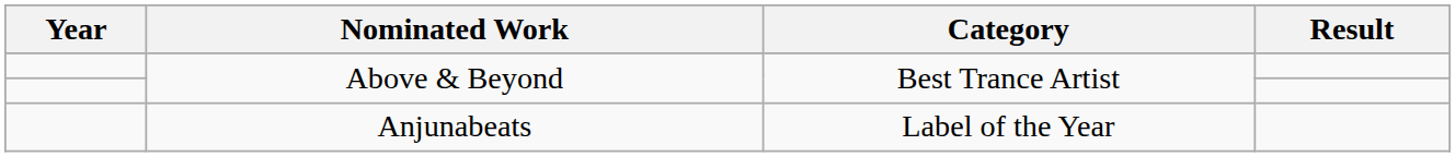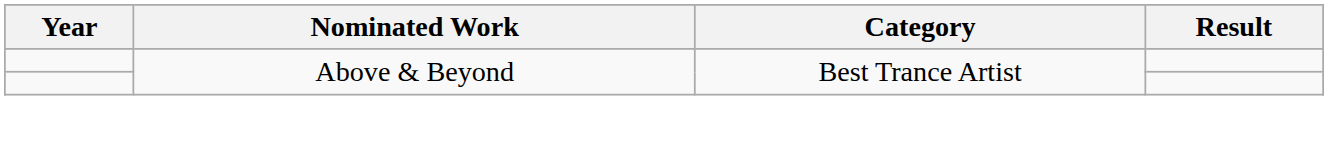 <table class=wikitable | width="750">
 <tr>
 <th style="width:70px;">Year</th>
 <th style="width:340px;">Nominated Work</th>
 <th style="width:270px;">Category</th>
 <th style="width:100px;">Result</th>
 </tr>
 <tr>
 <td></td>
 <td rowspan="2" style="text-align:center;">Above & Beyond</td>
 <td rowspan="2" style="text-align:center;">Best Trance Artist</td>
 <td></td>
 </tr>
 <tr>
 <td></td>
 <td></td>
 </tr>
-<tr>
-<td></td>
-<td rowspan="1" style="text-align:center;">Anjunabeats</td>
-<td rowspan="1" style="text-align:center;">Label of the Year</td>
-<td></td>
-</tr>
 </table>
